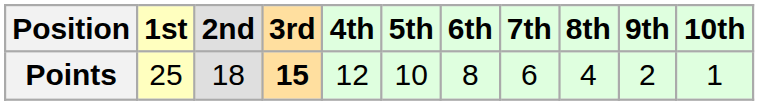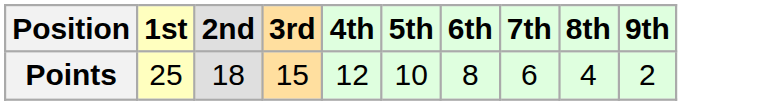 <table class="wikitable" style="font-size: 85%;">
 <tr>
 <th>Position</th>
 <td align="center" style="background-color:#ffffbf"><strong>1st</strong></td>
 <td align="center" style="background-color:#dfdfdf"><strong>2nd</strong></td>
 <td align="center" style="background-color:#ffdf9f"><strong>3rd</strong></td>
 <td align="center" style="background-color:#dfffdf"><strong>4th</strong></td>
 <td align="center" style="background-color:#dfffdf"><strong>5th</strong></td>
 <td align="center" style="background-color:#dfffdf"><strong>6th</strong></td>
 <td align="center" style="background-color:#dfffdf"><strong>7th</strong></td>
 <td align="center" style="background-color:#dfffdf"><strong>8th</strong></td>
 <td align="center" style="background-color:#dfffdf"><strong>9th</strong></td>
-<td align="center" style="background-color:#dfffdf"><strong>10th</strong></td>
 </tr>
 <tr>
 <th>Points</th>
 <td align="center" style="background-color:#ffffbf">25</td>
 <td align="center" style="background-color:#dfdfdf">18</td>
-<td align="center" style="background-color:#ffdf9f"><strong>15</strong></td>
+<td align="center" style="background-color:#ffdf9f">15</td>
 <td align="center" style="background-color:#dfffdf">12</td>
 <td align="center" style="background-color:#dfffdf">10</td>
 <td align="center" style="background-color:#dfffdf">8</td>
 <td align="center" style="background-color:#dfffdf">6</td>
 <td align="center" style="background-color:#dfffdf">4</td>
 <td align="center" style="background-color:#dfffdf">2</td>
-<td align="center" style="background-color:#dfffdf">1</td>
 </tr>
 </table>
